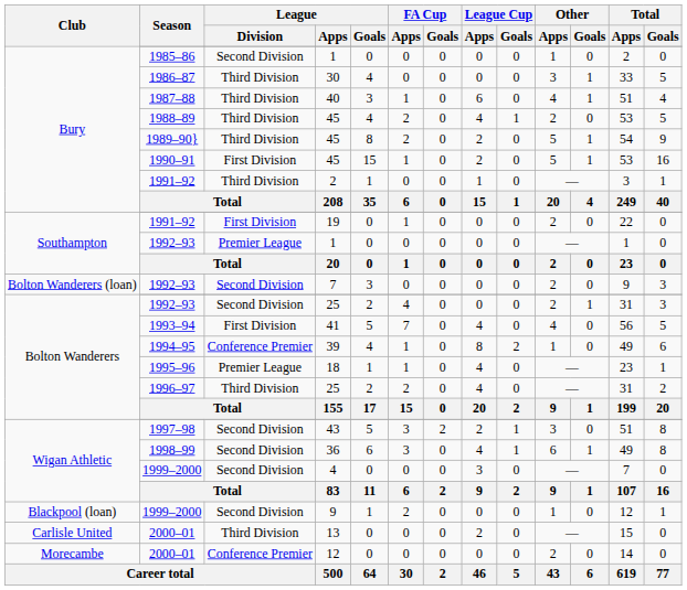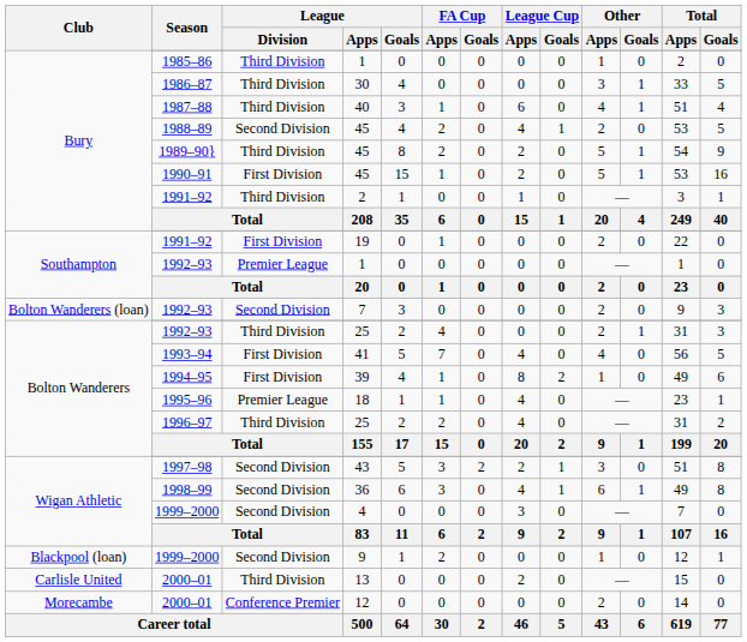 <table class=wikitable style=text-align:center>
 <tr>
 <th rowspan=2>Club</th>
 <th rowspan=2>Season</th>
 <th colspan=3>League</th>
 <th colspan=2><a href='#'>FA Cup</a></th>
 <th colspan=2><a href='#'>League Cup</a></th>
 <th colspan=2>Other</th>
 <th colspan=2>Total</th>
 </tr>
 <tr>
 <th>Division</th>
 <th>Apps</th>
 <th>Goals</th>
 <th>Apps</th>
 <th>Goals</th>
 <th>Apps</th>
 <th>Goals</th>
 <th>Apps</th>
 <th>Goals</th>
 <th>Apps</th>
 <th>Goals</th>
 </tr>
 <tr>
 <td rowspan=9><a href='#'>Bury</a></td>
 </tr>
 <tr>
 <td><a href='#'>1985–86</a></td>
-<td>Second Division</td>
+<td><a href='#'>Third Division</a></td>
 <td>1</td>
 <td>0</td>
 <td>0</td>
 <td>0</td>
 <td>0</td>
 <td>0</td>
 <td>1</td>
 <td>0</td>
 <td>2</td>
 <td>0</td>
 </tr>
 <tr>
 <td><a href='#'>1986–87</a></td>
 <td>Third Division</td>
 <td>30</td>
 <td>4</td>
 <td>0</td>
 <td>0</td>
 <td>0</td>
 <td>0</td>
 <td>3</td>
 <td>1</td>
 <td>33</td>
 <td>5</td>
 </tr>
 <tr>
 <td><a href='#'>1987–88</a></td>
 <td>Third Division</td>
 <td>40</td>
 <td>3</td>
 <td>1</td>
 <td>0</td>
 <td>6</td>
 <td>0</td>
 <td>4</td>
 <td>1</td>
 <td>51</td>
 <td>4</td>
 </tr>
 <tr>
 <td><a href='#'>1988–89</a></td>
-<td>Third Division</td>
+<td>Second Division</td>
 <td>45</td>
 <td>4</td>
 <td>2</td>
 <td>0</td>
 <td>4</td>
 <td>1</td>
 <td>2</td>
 <td>0</td>
 <td>53</td>
 <td>5</td>
 </tr>
 <tr>
 <td><a href='#'>1989–90}</a></td>
 <td>Third Division</td>
 <td>45</td>
 <td>8</td>
 <td>2</td>
 <td>0</td>
 <td>2</td>
 <td>0</td>
 <td>5</td>
 <td>1</td>
 <td>54</td>
 <td>9</td>
 </tr>
 <tr>
 <td><a href='#'>1990–91</a></td>
 <td>First Division</td>
 <td>45</td>
 <td>15</td>
 <td>1</td>
 <td>0</td>
 <td>2</td>
 <td>0</td>
 <td>5</td>
 <td>1</td>
 <td>53</td>
 <td>16</td>
 </tr>
 <tr>
 <td><a href='#'>1991–92</a></td>
 <td>Third Division</td>
 <td>2</td>
 <td>1</td>
 <td>0</td>
 <td>0</td>
 <td>1</td>
 <td>0</td>
 <td colspan=2>—</td>
 <td>3</td>
 <td>1</td>
 </tr>
 <tr>
 <th colspan=2>Total</th>
 <th>208</th>
 <th>35</th>
 <th>6</th>
 <th>0</th>
 <th>15</th>
 <th>1</th>
 <th>20</th>
 <th>4</th>
 <th>249</th>
 <th>40</th>
 </tr>
 <tr>
 <td rowspan=4><a href='#'>Southampton</a></td>
 </tr>
 <tr>
 <td><a href='#'>1991–92</a></td>
 <td><a href='#'>First Division</a></td>
 <td>19</td>
 <td>0</td>
 <td>1</td>
 <td>0</td>
 <td>0</td>
 <td>0</td>
 <td>2</td>
 <td>0</td>
 <td>22</td>
 <td>0</td>
 </tr>
 <tr>
 <td><a href='#'>1992–93</a></td>
 <td><a href='#'>Premier League</a></td>
 <td>1</td>
 <td>0</td>
 <td>0</td>
 <td>0</td>
 <td>0</td>
 <td>0</td>
 <td colspan=2>—</td>
 <td>1</td>
 <td>0</td>
 </tr>
 <tr>
 <th colspan=2>Total</th>
 <th>20</th>
 <th>0</th>
 <th>1</th>
 <th>0</th>
 <th>0</th>
 <th>0</th>
 <th>2</th>
 <th>0</th>
 <th>23</th>
 <th>0</th>
 </tr>
 <tr>
 <td><a href='#'>Bolton Wanderers</a> (loan)</td>
 <td><a href='#'>1992–93</a></td>
 <td><a href='#'>Second Division</a></td>
 <td>7</td>
 <td>3</td>
 <td>0</td>
 <td>0</td>
 <td>0</td>
 <td>0</td>
 <td>2</td>
 <td>0</td>
 <td>9</td>
 <td>3</td>
 </tr>
 <tr>
 <td rowspan=7>Bolton Wanderers</td>
 </tr>
 <tr>
 <td><a href='#'>1992–93</a></td>
-<td>Second Division</td>
+<td>Third Division</td>
 <td>25</td>
 <td>2</td>
 <td>4</td>
 <td>0</td>
 <td>0</td>
 <td>0</td>
 <td>2</td>
 <td>1</td>
 <td>31</td>
 <td>3</td>
 </tr>
 <tr>
 <td><a href='#'>1993–94</a></td>
 <td>First Division</td>
 <td>41</td>
 <td>5</td>
 <td>7</td>
 <td>0</td>
 <td>4</td>
 <td>0</td>
 <td>4</td>
 <td>0</td>
 <td>56</td>
 <td>5</td>
 </tr>
 <tr>
 <td><a href='#'>1994–95</a></td>
-<td><a href='#'>Conference Premier</a></td>
+<td>First Division</td>
 <td>39</td>
 <td>4</td>
 <td>1</td>
 <td>0</td>
 <td>8</td>
 <td>2</td>
 <td>1</td>
 <td>0</td>
 <td>49</td>
 <td>6</td>
 </tr>
 <tr>
 <td><a href='#'>1995–96</a></td>
 <td>Premier League</td>
 <td>18</td>
 <td>1</td>
 <td>1</td>
 <td>0</td>
 <td>4</td>
 <td>0</td>
 <td colspan=2>—</td>
 <td>23</td>
 <td>1</td>
 </tr>
 <tr>
 <td><a href='#'>1996–97</a></td>
 <td>Third Division</td>
 <td>25</td>
 <td>2</td>
 <td>2</td>
 <td>0</td>
 <td>4</td>
 <td>0</td>
 <td colspan=2>—</td>
 <td>31</td>
 <td>2</td>
 </tr>
 <tr>
 <th colspan=2>Total</th>
 <th>155</th>
 <th>17</th>
 <th>15</th>
 <th>0</th>
 <th>20</th>
 <th>2</th>
 <th>9</th>
 <th>1</th>
 <th>199</th>
 <th>20</th>
 </tr>
 <tr>
 <td rowspan=5><a href='#'>Wigan Athletic</a></td>
 </tr>
 <tr>
 <td><a href='#'>1997–98</a></td>
 <td>Second Division</td>
 <td>43</td>
 <td>5</td>
 <td>3</td>
 <td>2</td>
 <td>2</td>
 <td>1</td>
 <td>3</td>
 <td>0</td>
 <td>51</td>
 <td>8</td>
 </tr>
 <tr>
 <td><a href='#'>1998–99</a></td>
 <td>Second Division</td>
 <td>36</td>
 <td>6</td>
 <td>3</td>
 <td>0</td>
 <td>4</td>
 <td>1</td>
 <td>6</td>
 <td>1</td>
 <td>49</td>
 <td>8</td>
 </tr>
 <tr>
 <td><a href='#'>1999–2000</a></td>
 <td>Second Division</td>
 <td>4</td>
 <td>0</td>
 <td>0</td>
 <td>0</td>
 <td>3</td>
 <td>0</td>
 <td colspan=2>—</td>
 <td>7</td>
 <td>0</td>
 </tr>
 <tr>
 <th colspan=2>Total</th>
 <th>83</th>
 <th>11</th>
 <th>6</th>
 <th>2</th>
 <th>9</th>
 <th>2</th>
 <th>9</th>
 <th>1</th>
 <th>107</th>
 <th>16</th>
 </tr>
 <tr>
 <td><a href='#'>Blackpool</a> (loan)</td>
 <td><a href='#'>1999–2000</a></td>
 <td>Second Division</td>
 <td>9</td>
 <td>1</td>
 <td>2</td>
 <td>0</td>
 <td>0</td>
 <td>0</td>
 <td>1</td>
 <td>0</td>
 <td>12</td>
 <td>1</td>
 </tr>
 <tr>
 <td><a href='#'>Carlisle United</a></td>
 <td><a href='#'>2000–01</a></td>
 <td>Third Division</td>
 <td>13</td>
 <td>0</td>
 <td>0</td>
 <td>0</td>
 <td>2</td>
 <td>0</td>
 <td colspan=2>—</td>
 <td>15</td>
 <td>0</td>
 </tr>
 <tr>
 <td><a href='#'>Morecambe</a></td>
 <td><a href='#'>2000–01</a></td>
 <td><a href='#'>Conference Premier</a></td>
 <td>12</td>
 <td>0</td>
 <td>0</td>
 <td>0</td>
 <td>0</td>
 <td>0</td>
 <td>2</td>
 <td>0</td>
 <td>14</td>
 <td>0</td>
 </tr>
 <tr>
 <th colspan=3>Career total</th>
 <th>500</th>
 <th>64</th>
 <th>30</th>
 <th>2</th>
 <th>46</th>
 <th>5</th>
 <th>43</th>
 <th>6</th>
 <th>619</th>
 <th>77</th>
 </tr>
 </table>
